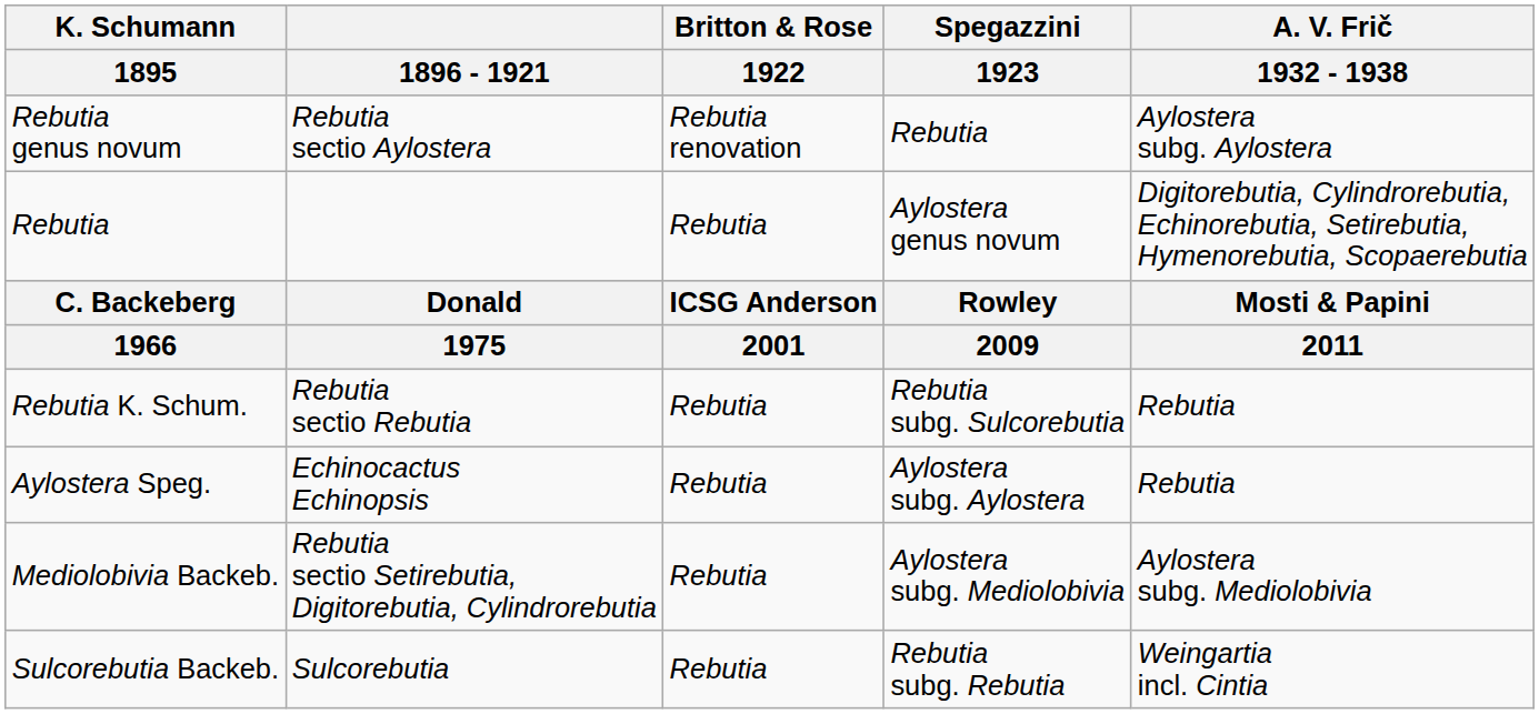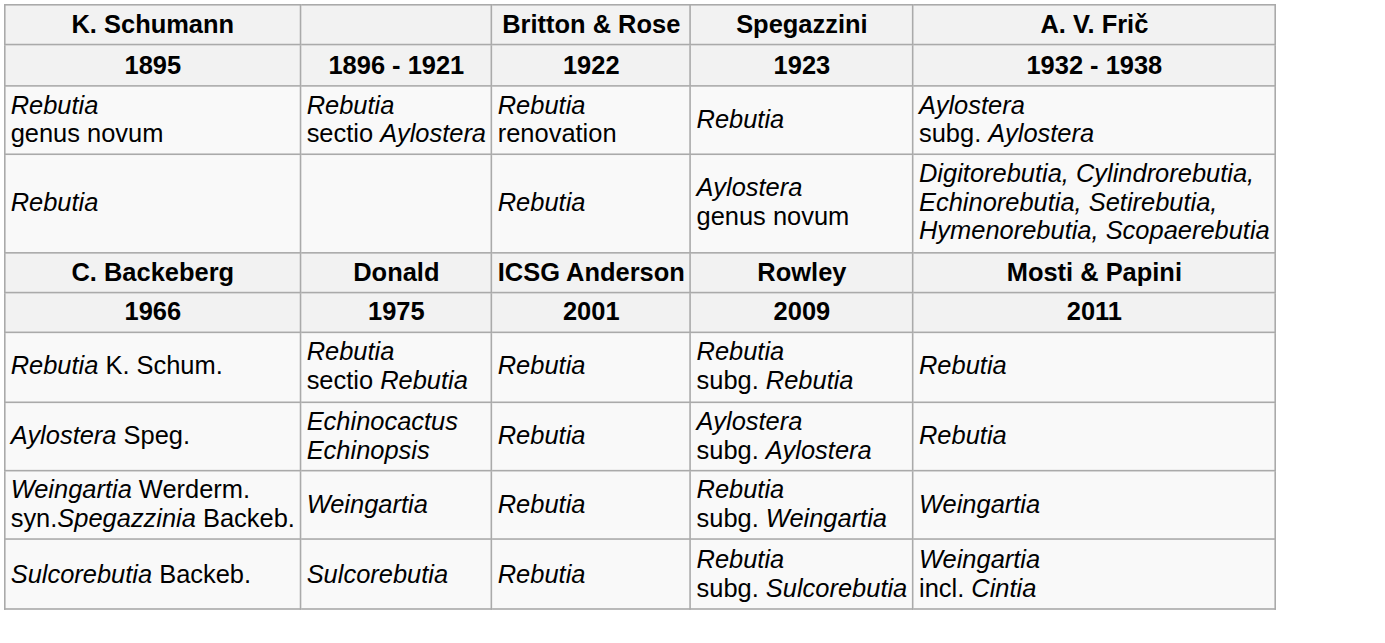 <table class="wikitable unsortable">
 <tr>
 <th>K. Schumann</th>
 <th></th>
 <th>Britton & Rose</th>
 <th>Spegazzini</th>
 <th>A. V. Frič</th>
 </tr>
 <tr>
 <th>1895</th>
 <th>1896 - 1921</th>
 <th>1922</th>
 <th>1923</th>
 <th>1932 - 1938</th>
 </tr>
 <tr>
 <td><em>Rebutia</em> <br> genus novum</td>
 <td><em>Rebutia</em> <br>sectio <em>Aylostera</em></td>
 <td><em>Rebutia</em> <br> renovation</td>
 <td><em>Rebutia</em> <br></td>
 <td><em>Aylostera</em><br>subg. <em>Aylostera</em></td>
 </tr>
 <tr>
 <td><em>Rebutia</em></td>
 <td></td>
 <td><em>Rebutia</em></td>
 <td><em>Aylostera</em> <br> genus novum</td>
 <td><em>Digitorebutia, Cylindrorebutia, <br>  Echinorebutia, Setirebutia, <br> Hymenorebutia, Scopaerebutia </em></td>
 </tr>
 <tr>
 <th>C. Backeberg</th>
 <th>Donald</th>
 <th>ICSG Anderson</th>
 <th>Rowley</th>
 <th>Mosti & Papini</th>
 </tr>
 <tr>
 <th>1966</th>
 <th>1975</th>
 <th>2001</th>
 <th>2009</th>
 <th>2011</th>
 </tr>
 <tr>
 <td><em>Rebutia</em> K. Schum.</td>
 <td><em>Rebutia</em> <br>sectio <em>Rebutia</em></td>
 <td><em>Rebutia</em></td>
-<td><em>Rebutia</em> <br>subg. <em>Sulcorebutia</em></td>
+<td><em>Rebutia</em> <br>subg. <em>Rebutia</em></td>
 <td><em>Rebutia</em></td>
 </tr>
 <tr>
 <td><em>Aylostera</em> Speg.</td>
 <td><em> Echinocactus</em> <br><em> Echinopsis</em></td>
 <td><em>Rebutia</em></td>
 <td><em>Aylostera</em><br>subg. <em>Aylostera</em></td>
 <td><em>Rebutia</em></td>
 </tr>
 <tr>
-<td><em>Mediolobivia</em> Backeb.</td>
-<td><em>Rebutia</em> <br>sectio <em> Setirebutia, <br> Digitorebutia, Cylindrorebutia </em></td>
+<td><em>Weingartia</em> Werderm.<br>syn.<em>Spegazzinia</em> Backeb.</td>
+<td><em>Weingartia</em></td>
 <td><em>Rebutia</em></td>
-<td><em>Aylostera</em><br>subg. <em>Mediolobivia</em></td>
-<td><em>Aylostera</em><br>subg. <em>Mediolobivia</em></td>
+<td><em>Rebutia</em> <br>subg. <em>Weingartia</em></td>
+<td><em>Weingartia</em></td>
 </tr>
 <tr>
 <td><em>Sulcorebutia</em> Backeb.</td>
 <td><em>Sulcorebutia</em></td>
 <td><em>Rebutia</em></td>
-<td><em>Rebutia</em> <br>subg. <em>Rebutia</em></td>
+<td><em>Rebutia</em> <br>subg. <em>Sulcorebutia</em></td>
 <td><em>Weingartia</em> <br> incl. <em>Cintia</em></td>
 </tr>
 </table>
